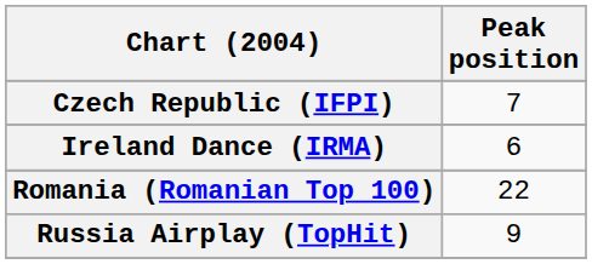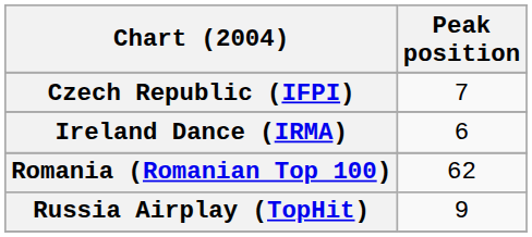 <table class="wikitable sortable plainrowheaders" style="text-align:center">
 <tr>
 <th>Chart (2004)</th>
 <th>Peak<br>position</th>
 </tr>
 <tr>
 </tr>
 <tr>
 </tr>
 <tr>
 </tr>
 <tr>
 </tr>
 <tr>
 </tr>
 <tr>
 <th scope="row">Czech Republic (<a href='#'>IFPI</a>)</th>
 <td>7</td>
 </tr>
 <tr>
 </tr>
 <tr>
 </tr>
 <tr>
 </tr>
 <tr>
 </tr>
 <tr>
 </tr>
 <tr>
 <th scope="row">Ireland Dance (<a href='#'>IRMA</a>)</th>
 <td>6</td>
 </tr>
 <tr>
 </tr>
 <tr>
 </tr>
 <tr>
 </tr>
 <tr>
 <th scope="row">Romania (<a href='#'>Romanian Top 100</a>)</th>
-<td>22</td>
+<td>62</td>
 </tr>
 <tr>
 <th scope="row">Russia Airplay (<a href='#'>TopHit</a>)</th>
 <td>9</td>
 </tr>
 <tr>
 </tr>
 <tr>
 </tr>
 <tr>
 </tr>
 <tr>
 </tr>
 <tr>
 </tr>
 </table>
